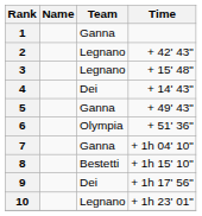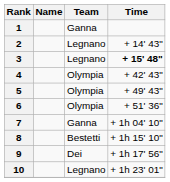 <table class="wikitable">
 <tr>
 <th>Rank</th>
 <th>Name</th>
 <th>Team</th>
 <th>Time</th>
 </tr>
 <tr>
 <th style="text-align:center">1</th>
 <td></td>
 <td>Ganna</td>
 <td align="right"></td>
 </tr>
 <tr>
 <th style="text-align:center">2</th>
 <td></td>
 <td>Legnano</td>
-<td align="right">+ 42' 43"</td>
+<td align="right">+ 14' 43"</td>
 </tr>
 <tr>
 <th style="text-align:center">3</th>
 <td></td>
 <td>Legnano</td>
-<td align="right">+ 15' 48"</td>
+<td align="right"><strong>+ 15' 48"</strong></td>
 </tr>
 <tr>
 <th style="text-align:center">4</th>
 <td></td>
-<td>Dei</td>
-<td align="right">+ 14' 43"</td>
+<td>Olympia</td>
+<td align="right">+ 42' 43"</td>
 </tr>
 <tr>
 <th style="text-align:center">5</th>
 <td></td>
-<td>Ganna</td>
+<td>Olympia</td>
 <td align="right">+ 49' 43"</td>
 </tr>
 <tr>
 <th style="text-align:center">6</th>
 <td></td>
 <td>Olympia</td>
 <td align="right">+ 51' 36"</td>
 </tr>
 <tr>
 <th style="text-align:center">7</th>
 <td></td>
 <td>Ganna</td>
 <td align="right">+ 1h 04' 10"</td>
 </tr>
 <tr>
 <th style="text-align:center">8</th>
 <td></td>
 <td>Bestetti</td>
 <td align="right">+ 1h 15' 10"</td>
 </tr>
 <tr>
 <th style="text-align:center">9</th>
 <td></td>
 <td>Dei</td>
 <td align="right">+ 1h 17' 56"</td>
 </tr>
 <tr>
 <th style="text-align:center">10</th>
 <td></td>
 <td>Legnano</td>
 <td align="right">+ 1h 23' 01"</td>
 </tr>
 <tr>
 </tr>
 </table>
